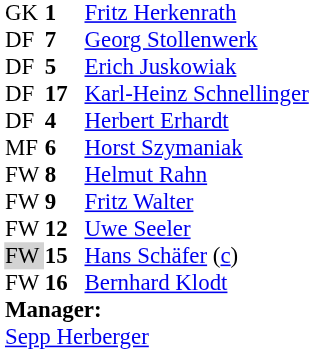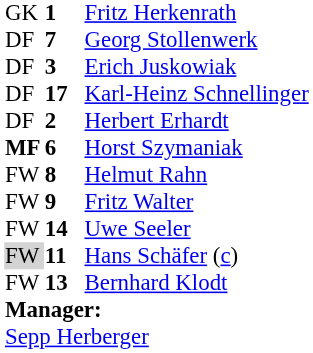 <table style="font-size:90%; margin:0.2em auto;" cellspacing="0" cellpadding="0">
 <tr>
 <th width="25"></th>
 <th width="25"></th>
 </tr>
 <tr>
 <td>GK</td>
 <td><strong>1</strong></td>
 <td><a href='#'>Fritz Herkenrath</a></td>
 </tr>
 <tr>
 <td>DF</td>
 <td><strong>7</strong></td>
 <td><a href='#'>Georg Stollenwerk</a></td>
 </tr>
 <tr>
 <td>DF</td>
-<td><strong>5</strong></td>
+<td><strong>3</strong></td>
 <td><a href='#'>Erich Juskowiak</a></td>
 </tr>
 <tr>
 <td>DF</td>
 <td><strong>17</strong></td>
 <td><a href='#'>Karl-Heinz Schnellinger</a></td>
 </tr>
 <tr>
 <td>DF</td>
-<td><strong>4</strong></td>
+<td><strong>2</strong></td>
 <td><a href='#'>Herbert Erhardt</a></td>
 </tr>
 <tr>
-<td>MF</td>
+<td><strong>MF</strong></td>
 <td><strong>6</strong></td>
 <td><a href='#'>Horst Szymaniak</a></td>
 </tr>
 <tr>
 <td>FW</td>
 <td><strong>8</strong></td>
 <td><a href='#'>Helmut Rahn</a></td>
 </tr>
 <tr>
 <td>FW</td>
 <td><strong>9</strong></td>
 <td><a href='#'>Fritz Walter</a></td>
 </tr>
 <tr>
 <td>FW</td>
-<td><strong>12</strong></td>
+<td><strong>14</strong></td>
 <td><a href='#'>Uwe Seeler</a></td>
 </tr>
 <tr>
 <td style="background: lightgrey;">FW</td>
-<td><strong>15</strong></td>
+<td><strong>11</strong></td>
 <td><a href='#'>Hans Schäfer</a> (<a href='#'>c</a>)</td>
 </tr>
 <tr>
 <td>FW</td>
-<td><strong>16</strong></td>
+<td><strong>13</strong></td>
 <td><a href='#'>Bernhard Klodt</a></td>
 </tr>
 <tr>
 <td colspan=3><strong>Manager:</strong></td>
 </tr>
 <tr>
 <td colspan=4><a href='#'>Sepp Herberger</a></td>
 </tr>
 </table>
